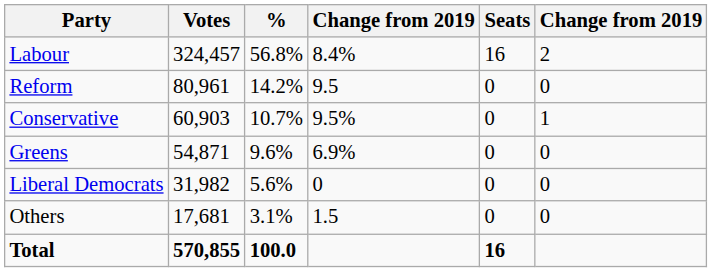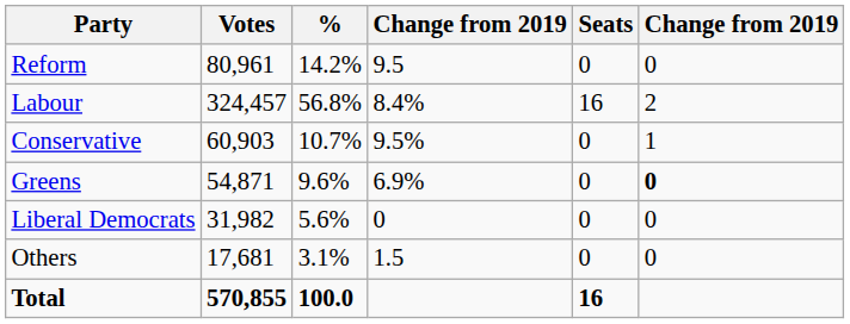 <table class="wikitable">
 <tr>
 <th>Party</th>
 <th>Votes</th>
 <th>%</th>
 <th>Change from 2019</th>
 <th>Seats</th>
 <th>Change from 2019</th>
 </tr>
 <tr>
+<td><a href='#'>Reform</a></td>
+<td>80,961</td>
+<td>14.2%</td>
+<td>9.5</td>
+<td>0</td>
+<td>0</td>
+</tr>
+<tr>
 <td><a href='#'>Labour</a></td>
 <td>324,457</td>
 <td>56.8%</td>
 <td>8.4%</td>
 <td>16</td>
 <td>2</td>
-</tr>
-<tr>
-<td><a href='#'>Reform</a></td>
-<td>80,961</td>
-<td>14.2%</td>
-<td>9.5</td>
-<td>0</td>
-<td>0</td>
 </tr>
 <tr>
 <td><a href='#'>Conservative</a></td>
 <td>60,903</td>
 <td>10.7%</td>
 <td>9.5%</td>
 <td>0</td>
 <td>1</td>
 </tr>
 <tr>
 <td><a href='#'>Greens</a></td>
 <td>54,871</td>
 <td>9.6%</td>
 <td>6.9%</td>
 <td>0</td>
-<td>0</td>
+<td><strong>0</strong></td>
 </tr>
 <tr>
 <td><a href='#'>Liberal Democrats</a></td>
 <td>31,982</td>
 <td>5.6%</td>
 <td>0</td>
 <td>0</td>
 <td>0</td>
 </tr>
 <tr>
 <td>Others</td>
 <td>17,681</td>
 <td>3.1%</td>
 <td>1.5</td>
 <td>0</td>
 <td>0</td>
 </tr>
 <tr>
 <td><strong>Total</strong></td>
 <td><strong>570,855</strong></td>
 <td><strong>100.0</strong></td>
 <td></td>
 <td><strong>16</strong></td>
 <td></td>
 </tr>
 </table>
